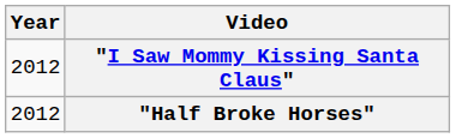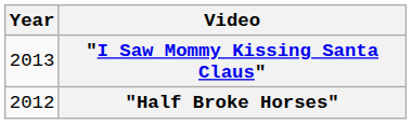 <table class="wikitable plainrowheaders">
 <tr>
 <th>Year</th>
 <th style="width:18em;">Video</th>
 </tr>
 <tr>
-<td>2012</td>
+<td>2013</td>
 <th scope="row">"<a href='#'>I Saw Mommy Kissing Santa Claus</a>"</th>
 </tr>
 <tr>
 <td>2012</td>
 <th scope="row">"Half Broke Horses"</th>
 </tr>
 </table>
